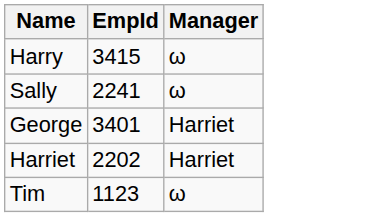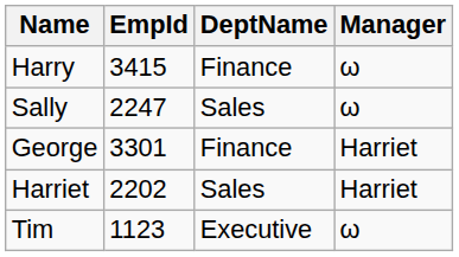 <table class="wikitable">
 <tr>
 <th>Name</th>
 <th>EmpId</th>
+<th>DeptName</th>
 <th>Manager</th>
 </tr>
 <tr>
 <td>Harry</td>
 <td>3415</td>
+<td>Finance</td>
 <td>ω</td>
 </tr>
 <tr>
 <td>Sally</td>
-<td>2241</td>
+<td>2247</td>
+<td>Sales</td>
 <td>ω</td>
 </tr>
 <tr>
 <td>George</td>
-<td>3401</td>
+<td>3301</td>
+<td>Finance</td>
 <td>Harriet</td>
 </tr>
 <tr>
 <td>Harriet</td>
 <td>2202</td>
+<td>Sales</td>
 <td>Harriet</td>
 </tr>
 <tr>
 <td>Tim</td>
 <td>1123</td>
+<td>Executive</td>
 <td>ω</td>
 </tr>
 </table>
